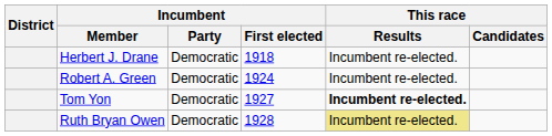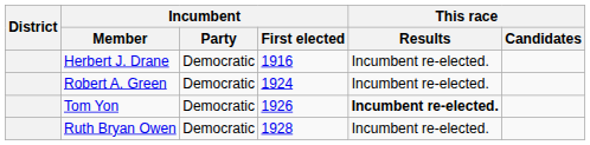 <table class=wikitable>
 <tr>
 <th rowspan=2>District</th>
 <th colspan=3>Incumbent</th>
 <th colspan=2>This race</th>
 </tr>
 <tr>
 <th>Member</th>
 <th>Party</th>
 <th>First elected</th>
 <th>Results</th>
 <th>Candidates</th>
 </tr>
 <tr>
 <th></th>
 <td><a href='#'>Herbert J. Drane</a></td>
 <td>Democratic</td>
-<td><a href='#'>1918</a></td>
+<td><a href='#'>1916</a></td>
 <td>Incumbent re-elected.</td>
 <td nowrap></td>
 </tr>
 <tr>
 <th></th>
 <td><a href='#'>Robert A. Green</a></td>
 <td>Democratic</td>
 <td><a href='#'>1924</a></td>
 <td>Incumbent re-elected.</td>
 <td nowrap></td>
 </tr>
 <tr>
 <th></th>
 <td><a href='#'>Tom Yon</a></td>
 <td>Democratic</td>
-<td><a href='#'>1927</a></td>
+<td><a href='#'>1926</a></td>
 <td><strong>Incumbent re-elected.</strong></td>
 <td nowrap></td>
 </tr>
 <tr>
 <th></th>
 <td><a href='#'>Ruth Bryan Owen</a></td>
 <td>Democratic</td>
 <td><a href='#'>1928</a></td>
-<td style="background: khaki;">Incumbent re-elected.</td>
+<td>Incumbent re-elected.</td>
 <td nowrap></td>
 </tr>
 </table>
